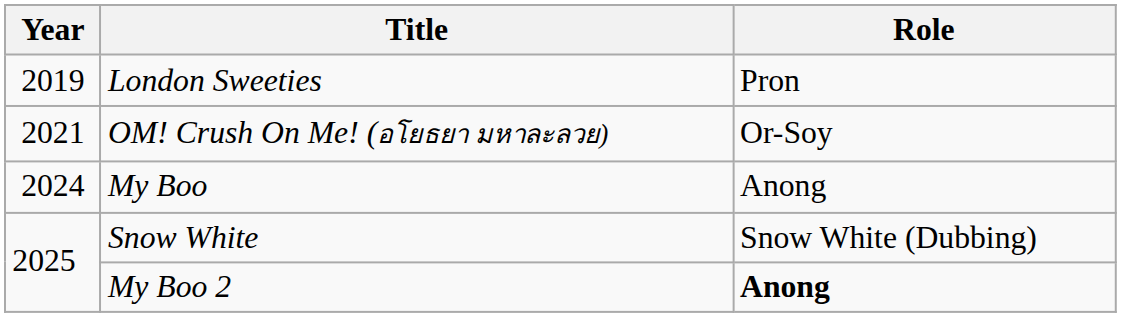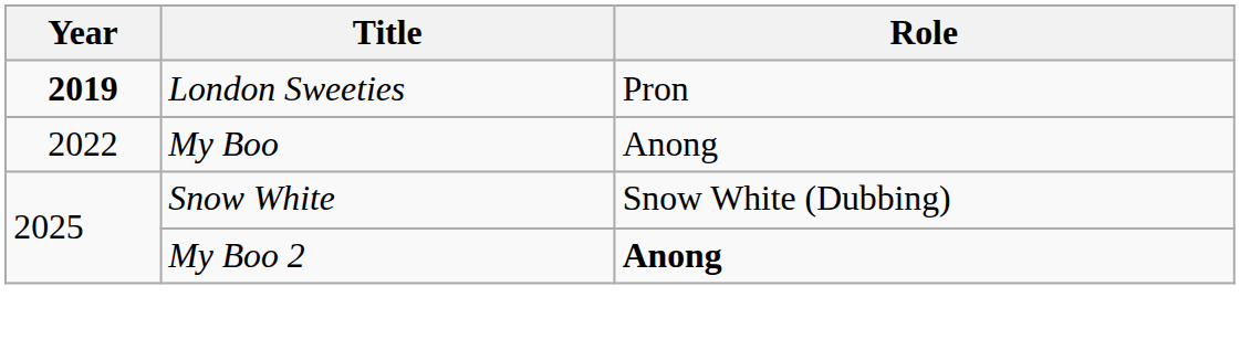 <table class="wikitable" width="90%">
 <tr style="text-align:center;">
 <th>Year</th>
 <th>Title</th>
 <th>Role</th>
 </tr>
 <tr>
-<td style="text-align:center;">2019</td>
+<td style="text-align:center;"><strong>2019</strong></td>
 <td><em>London Sweeties</em></td>
 <td>Pron</td>
 </tr>
 <tr>
-<td style="text-align:center;">2021</td>
-<td><em>OM! Crush On Me! (<small>อโยธยา มหาละลวย)</small></em></td>
-<td>Or-Soy</td>
-</tr>
-<tr>
-<td style="text-align:center;">2024</td>
+<td style="text-align:center;">2022</td>
 <td><em>My Boo</em></td>
 <td>Anong</td>
 </tr>
 <tr>
 <td rowspan="2">2025</td>
 <td><em>Snow White</em></td>
 <td>Snow White (Dubbing)</td>
 </tr>
 <tr>
 <td><em>My Boo 2</em></td>
 <td><strong>Anong</strong></td>
 </tr>
 </table>
